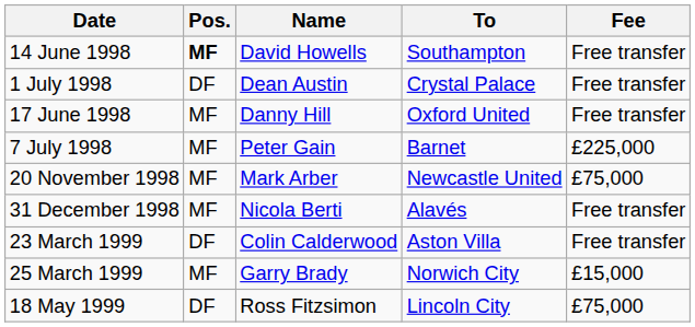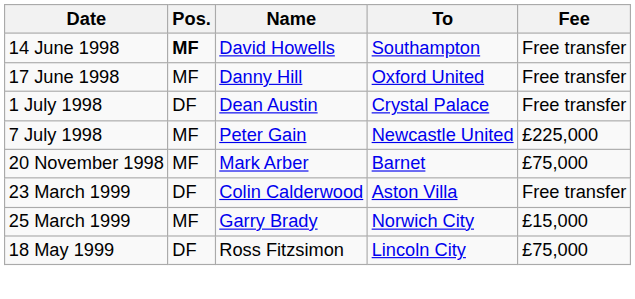 <table class="wikitable">
 <tr>
 <th>Date</th>
 <th>Pos.</th>
 <th>Name</th>
 <th>To</th>
 <th>Fee</th>
 </tr>
 <tr>
 <td>14 June 1998</td>
 <td><strong>MF</strong></td>
 <td> <a href='#'>David Howells</a></td>
 <td> <a href='#'>Southampton</a></td>
 <td>Free transfer</td>
 </tr>
 <tr>
+<td>17 June 1998</td>
+<td>MF</td>
+<td> <a href='#'>Danny Hill</a></td>
+<td> <a href='#'>Oxford United</a></td>
+<td>Free transfer</td>
+</tr>
+<tr>
 <td>1 July 1998</td>
 <td>DF</td>
 <td> <a href='#'>Dean Austin</a></td>
 <td> <a href='#'>Crystal Palace</a></td>
 <td>Free transfer</td>
 </tr>
 <tr>
-<td>17 June 1998</td>
-<td>MF</td>
-<td> <a href='#'>Danny Hill</a></td>
-<td> <a href='#'>Oxford United</a></td>
-<td>Free transfer</td>
-</tr>
-<tr>
 <td>7 July 1998</td>
 <td>MF</td>
 <td> <a href='#'>Peter Gain</a></td>
-<td> <a href='#'>Barnet</a></td>
+<td> <a href='#'>Newcastle United</a></td>
 <td>£225,000</td>
 </tr>
 <tr>
 <td>20 November 1998</td>
 <td>MF</td>
 <td> <a href='#'>Mark Arber</a></td>
-<td> <a href='#'>Newcastle United</a></td>
+<td> <a href='#'>Barnet</a></td>
 <td>£75,000</td>
-</tr>
-<tr>
-<td>31 December 1998</td>
-<td>MF</td>
-<td> <a href='#'>Nicola Berti</a></td>
-<td> <a href='#'>Alavés</a></td>
-<td>Free transfer</td>
 </tr>
 <tr>
 <td>23 March 1999</td>
 <td>DF</td>
 <td> <a href='#'>Colin Calderwood</a></td>
 <td> <a href='#'>Aston Villa</a></td>
 <td>Free transfer</td>
 </tr>
 <tr>
 <td>25 March 1999</td>
 <td>MF</td>
 <td> <a href='#'>Garry Brady</a></td>
 <td> <a href='#'>Norwich City</a></td>
 <td>£15,000</td>
 </tr>
 <tr>
 <td>18 May 1999</td>
 <td>DF</td>
 <td> Ross Fitzsimon</td>
 <td> <a href='#'>Lincoln City</a></td>
 <td>£75,000</td>
 </tr>
 </table>
